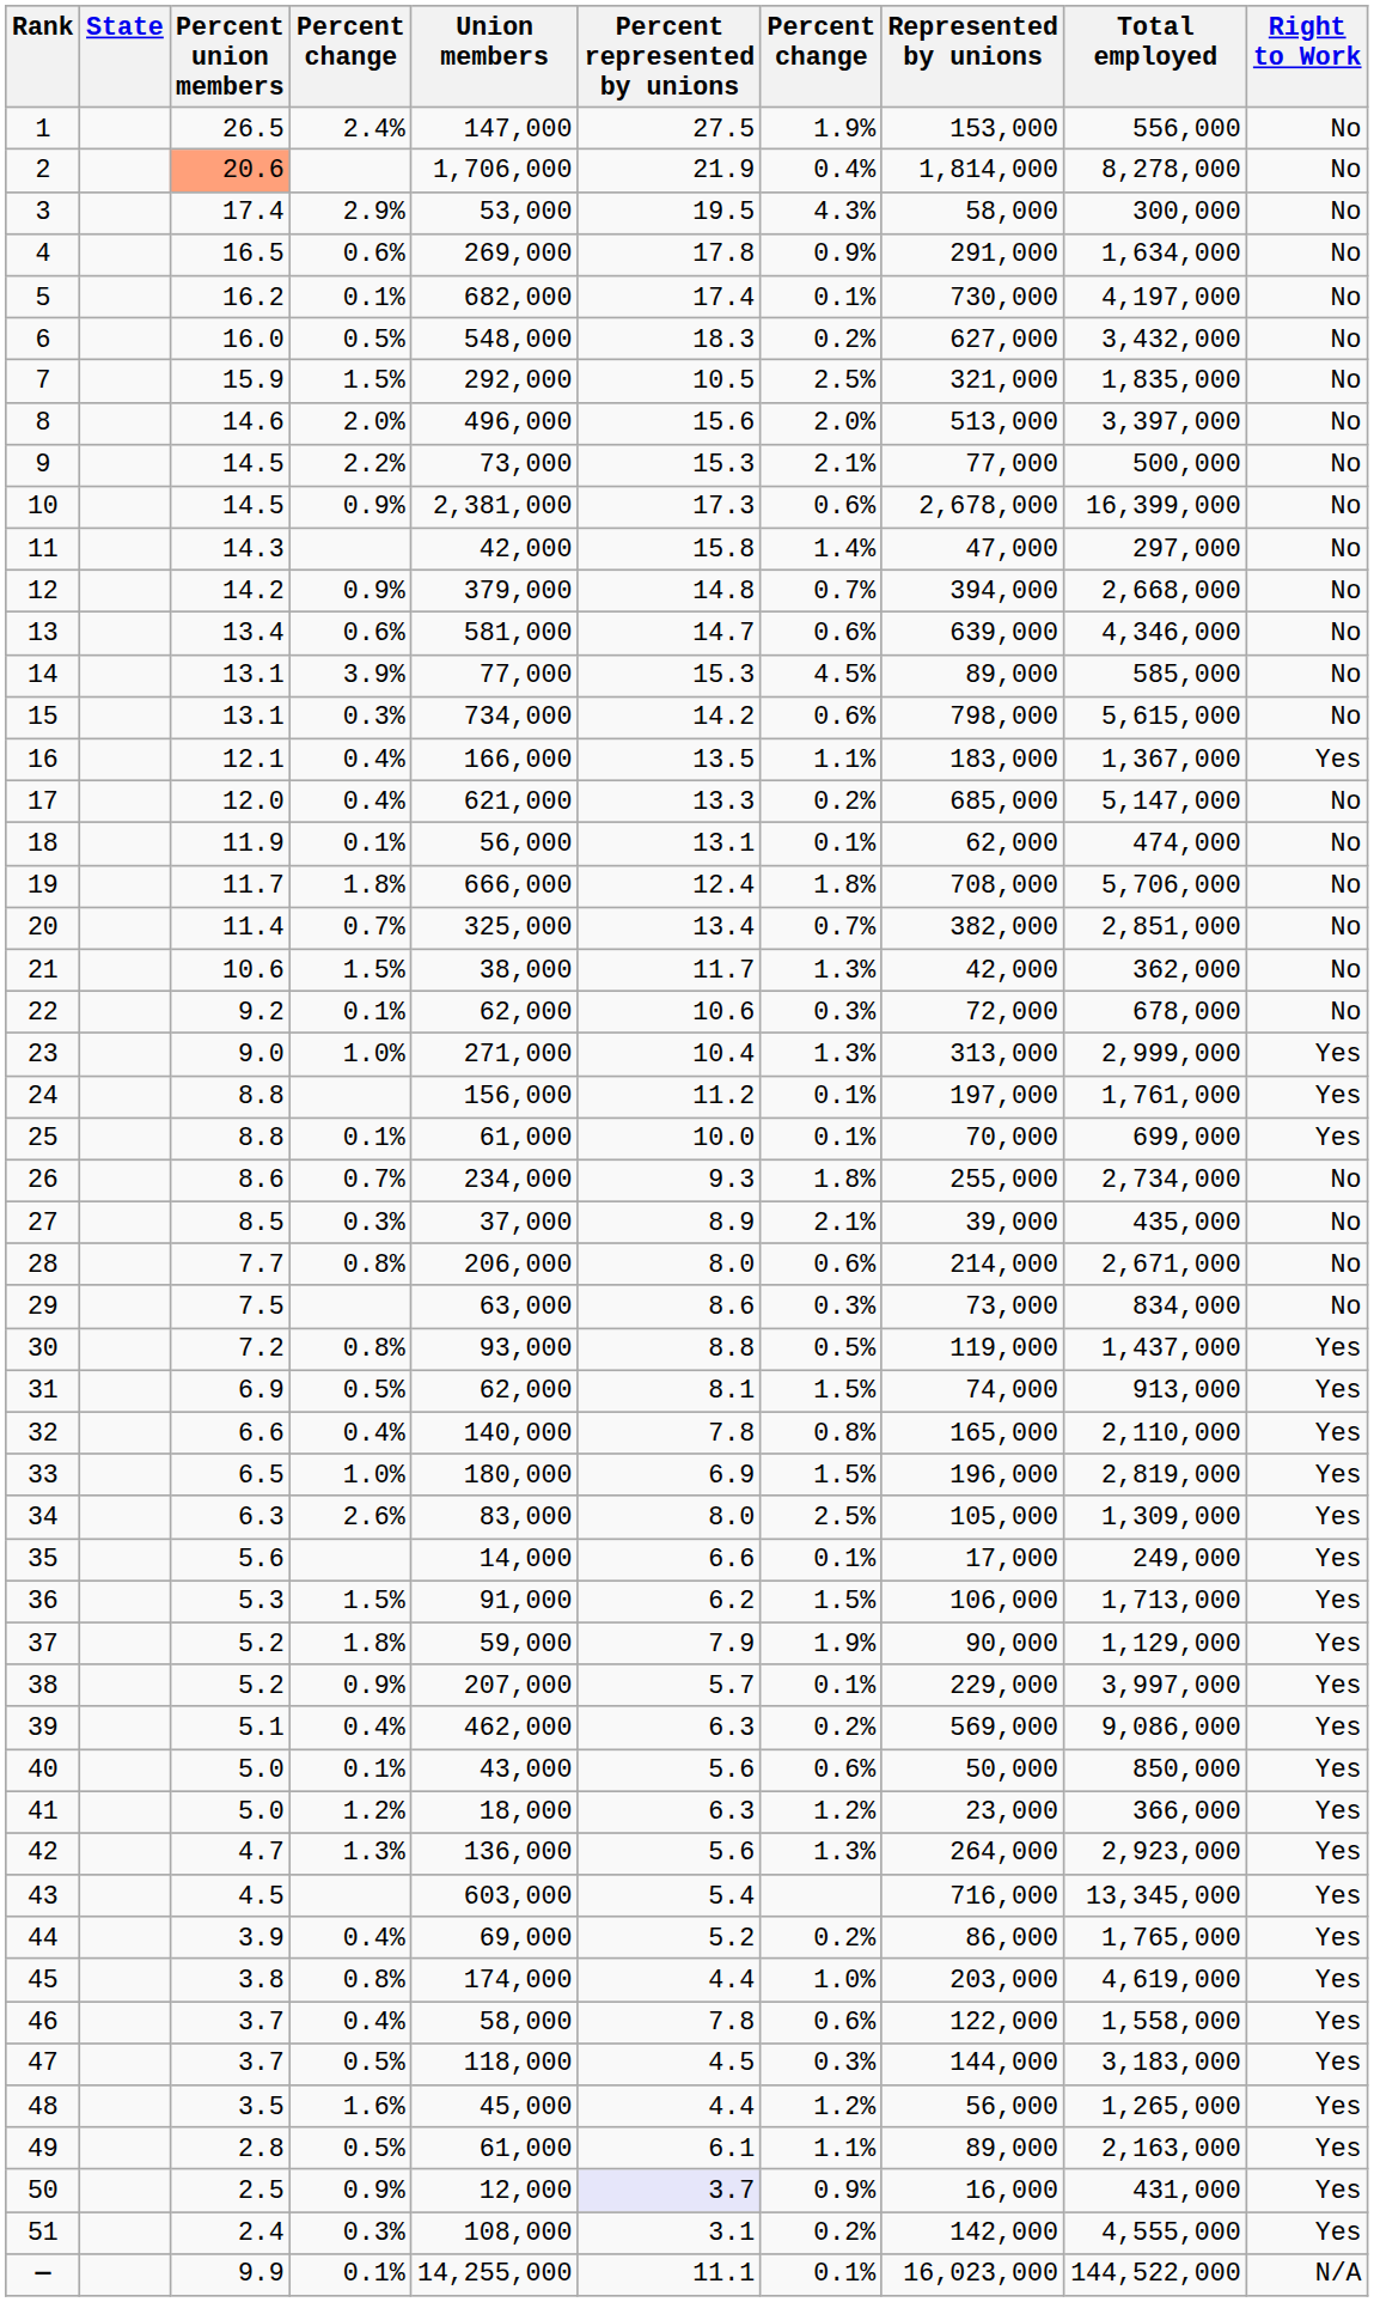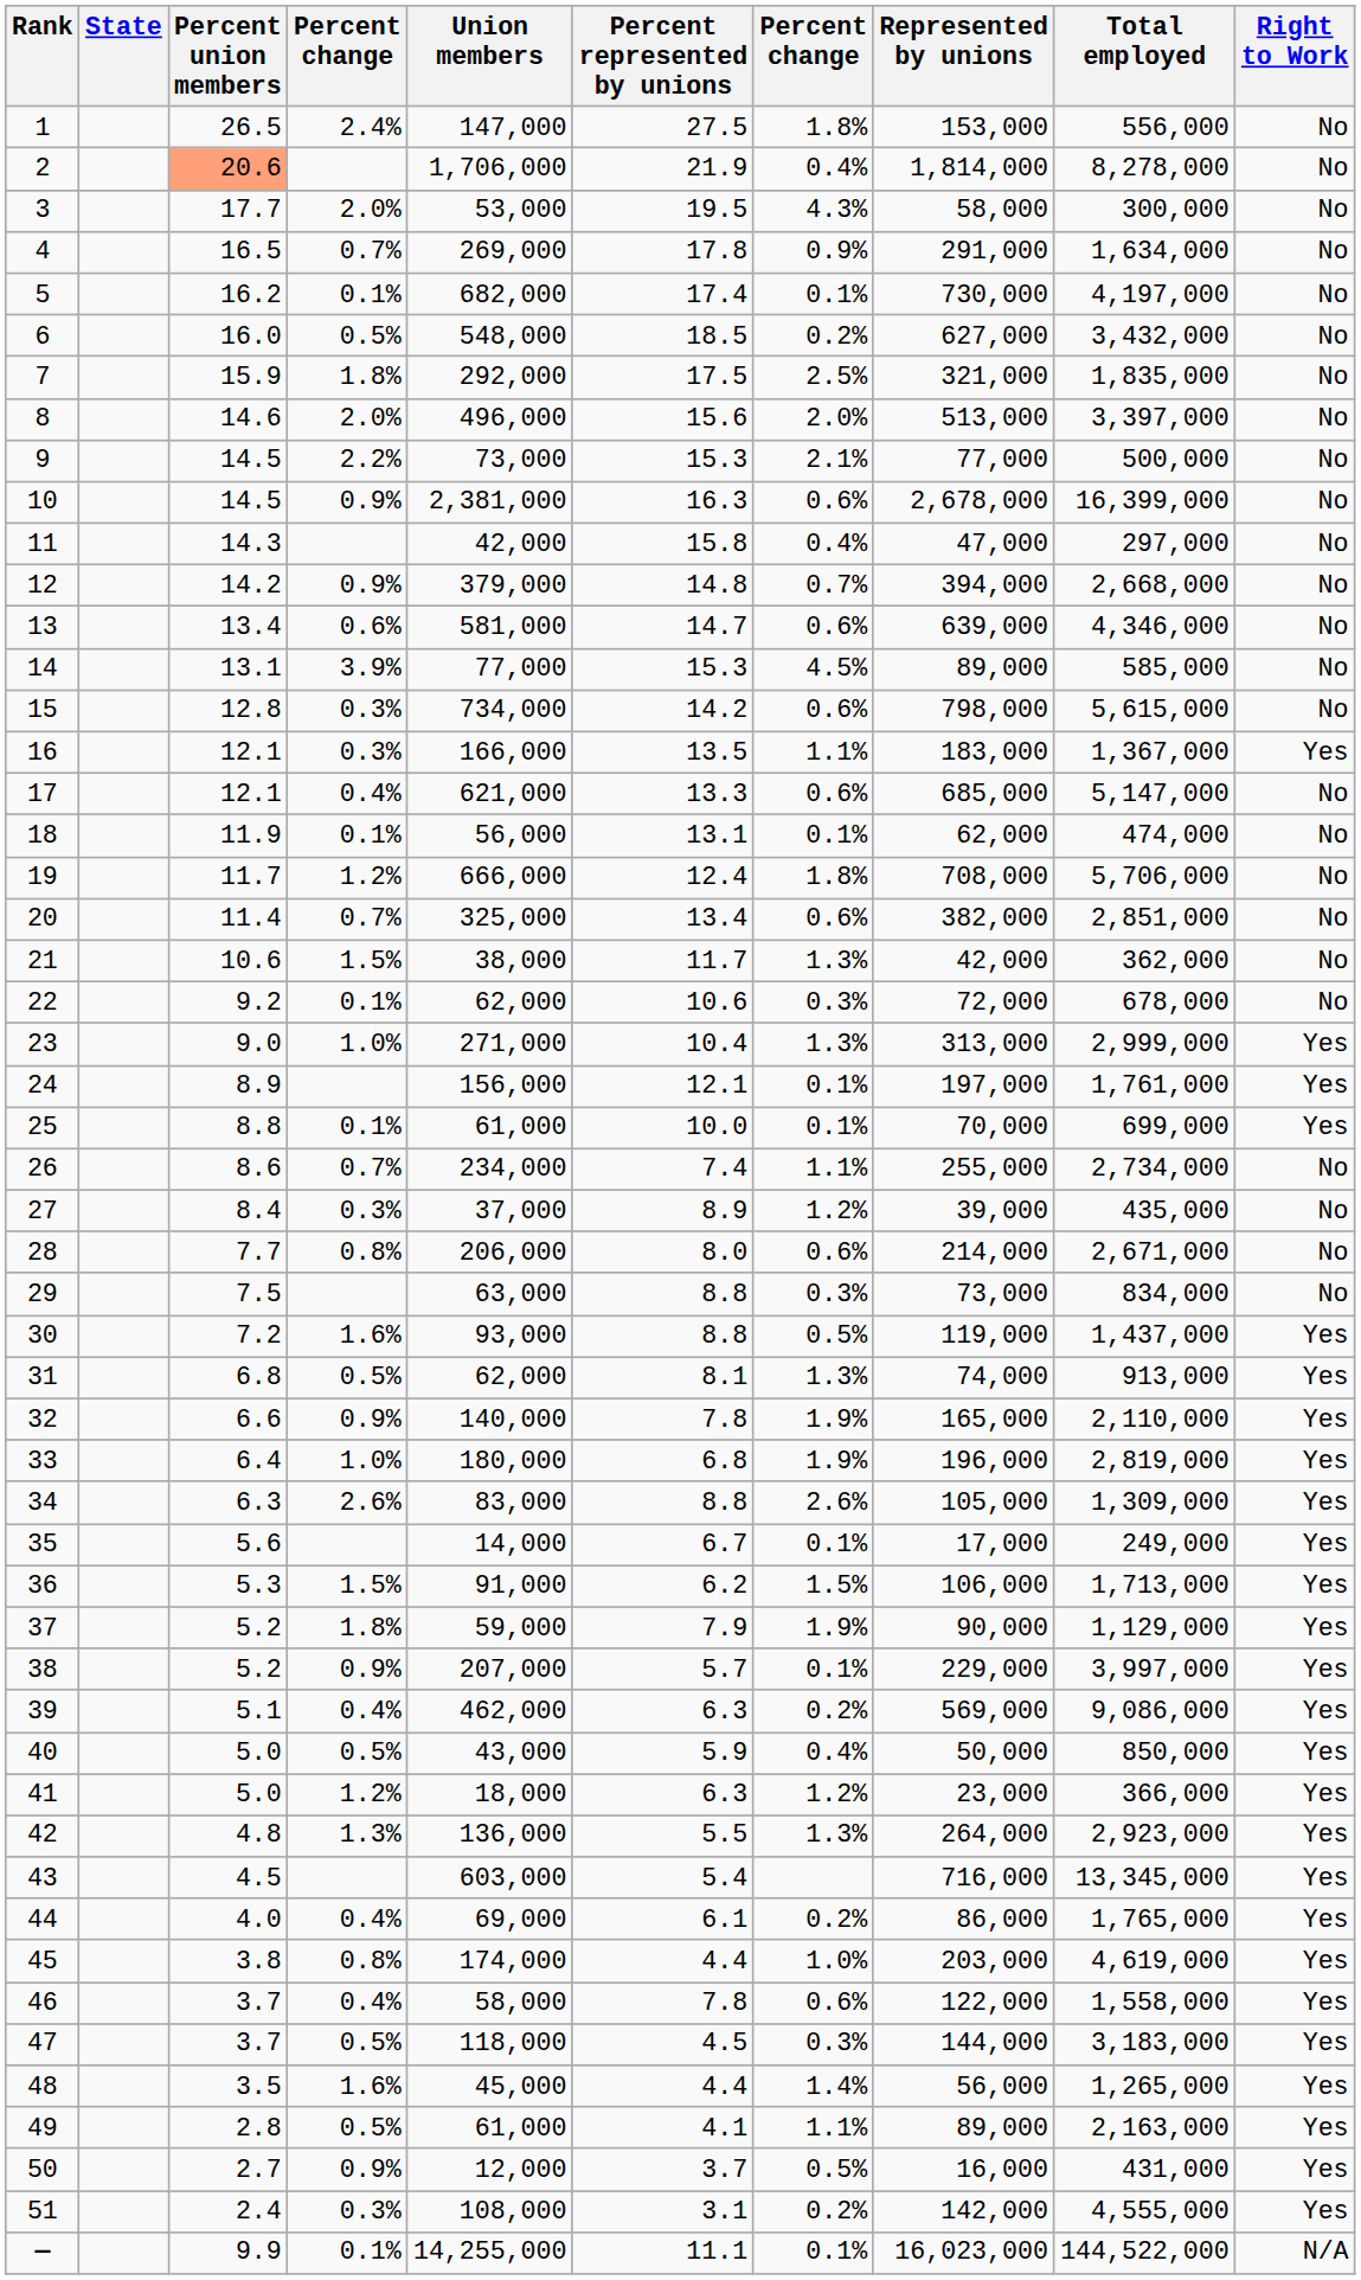 <table class="wikitable sortable" style="text-align:right;">
 <tr valign=top style="text-align:center;">
 <th>Rank</th>
 <th><a href='#'>State</a></th>
 <th>Percent<br>union<br>members</th>
 <th>Percent<br>change</th>
 <th>Union<br>members</th>
 <th>Percent<br>represented<br>by unions</th>
 <th>Percent<br>change</th>
 <th>Represented<br>by unions</th>
 <th>Total<br>employed</th>
 <th><a href='#'>Right<br>to Work</a></th>
 </tr>
 <tr>
 <td align="center">1</td>
 <td align="left"></td>
 <td>26.5</td>
 <td> 2.4%</td>
 <td>147,000</td>
 <td>27.5</td>
-<td> 1.9%</td>
+<td> 1.8%</td>
 <td>153,000</td>
 <td>556,000</td>
 <td>No</td>
 </tr>
 <tr>
 <td align="center">2</td>
 <td align="left"></td>
 <td style="background: lightsalmon;">20.6</td>
 <td></td>
 <td>1,706,000</td>
 <td>21.9</td>
 <td> 0.4%</td>
 <td>1,814,000</td>
 <td>8,278,000</td>
 <td>No</td>
 </tr>
 <tr>
 <td align="center">3</td>
 <td align="left"></td>
-<td>17.4</td>
-<td> 2.9%</td>
+<td>17.7</td>
+<td> 2.0%</td>
 <td>53,000</td>
 <td>19.5</td>
 <td> 4.3%</td>
 <td>58,000</td>
 <td>300,000</td>
 <td>No</td>
 </tr>
 <tr>
 <td align="center">4</td>
 <td align="left"></td>
 <td>16.5</td>
-<td> 0.6%</td>
+<td> 0.7%</td>
 <td>269,000</td>
 <td>17.8</td>
 <td> 0.9%</td>
 <td>291,000</td>
 <td>1,634,000</td>
 <td>No</td>
 </tr>
 <tr>
 <td align="center">5</td>
 <td align="left"></td>
 <td>16.2</td>
 <td> 0.1%</td>
 <td>682,000</td>
 <td>17.4</td>
 <td> 0.1%</td>
 <td>730,000</td>
 <td>4,197,000</td>
 <td>No</td>
 </tr>
 <tr>
 <td align="center">6</td>
 <td align="left"></td>
 <td>16.0</td>
 <td> 0.5%</td>
 <td>548,000</td>
-<td>18.3</td>
+<td>18.5</td>
 <td> 0.2%</td>
 <td>627,000</td>
 <td>3,432,000</td>
 <td>No</td>
 </tr>
 <tr>
 <td align="center">7</td>
 <td align="left"></td>
 <td>15.9</td>
-<td> 1.5%</td>
+<td> 1.8%</td>
 <td>292,000</td>
-<td>10.5</td>
+<td>17.5</td>
 <td> 2.5%</td>
 <td>321,000</td>
 <td>1,835,000</td>
 <td>No</td>
 </tr>
 <tr>
 <td align="center">8</td>
 <td align="left"></td>
 <td>14.6</td>
 <td> 2.0%</td>
 <td>496,000</td>
 <td>15.6</td>
 <td> 2.0%</td>
 <td>513,000</td>
 <td>3,397,000</td>
 <td>No</td>
 </tr>
 <tr>
 <td align="center">9</td>
 <td align="left"></td>
 <td>14.5</td>
 <td> 2.2%</td>
 <td>73,000</td>
 <td>15.3</td>
 <td> 2.1%</td>
 <td>77,000</td>
 <td>500,000</td>
 <td>No</td>
 </tr>
 <tr>
 <td align="center">10</td>
 <td align="left"></td>
 <td>14.5</td>
 <td> 0.9%</td>
 <td>2,381,000</td>
-<td>17.3</td>
+<td>16.3</td>
 <td> 0.6%</td>
 <td>2,678,000</td>
 <td>16,399,000</td>
 <td>No</td>
 </tr>
 <tr>
 <td align="center">11</td>
 <td align="left"></td>
 <td>14.3</td>
 <td></td>
 <td>42,000</td>
 <td>15.8</td>
-<td> 1.4%</td>
+<td> 0.4%</td>
 <td>47,000</td>
 <td>297,000</td>
 <td>No</td>
 </tr>
 <tr>
 <td align="center">12</td>
 <td align="left"></td>
 <td>14.2</td>
 <td> 0.9%</td>
 <td>379,000</td>
 <td>14.8</td>
 <td> 0.7%</td>
 <td>394,000</td>
 <td>2,668,000</td>
 <td>No</td>
 </tr>
 <tr>
 <td align="center">13</td>
 <td align="left"></td>
 <td>13.4</td>
 <td> 0.6%</td>
 <td>581,000</td>
 <td>14.7</td>
 <td> 0.6%</td>
 <td>639,000</td>
 <td>4,346,000</td>
 <td>No</td>
 </tr>
 <tr>
 <td align="center">14</td>
 <td align="left"></td>
 <td>13.1</td>
 <td> 3.9%</td>
 <td>77,000</td>
 <td>15.3</td>
 <td> 4.5%</td>
 <td>89,000</td>
 <td>585,000</td>
 <td>No</td>
 </tr>
 <tr>
 <td align="center">15</td>
 <td align="left"></td>
-<td>13.1</td>
+<td>12.8</td>
 <td> 0.3%</td>
 <td>734,000</td>
 <td>14.2</td>
 <td> 0.6%</td>
 <td>798,000</td>
 <td>5,615,000</td>
 <td>No</td>
 </tr>
 <tr>
 <td align="center">16</td>
 <td align="left"></td>
 <td>12.1</td>
-<td> 0.4%</td>
+<td> 0.3%</td>
 <td>166,000</td>
 <td>13.5</td>
 <td> 1.1%</td>
 <td>183,000</td>
 <td>1,367,000</td>
 <td>Yes</td>
 </tr>
 <tr>
 <td align="center">17</td>
 <td align="left"></td>
-<td>12.0</td>
+<td>12.1</td>
 <td> 0.4%</td>
 <td>621,000</td>
 <td>13.3</td>
-<td> 0.2%</td>
+<td> 0.6%</td>
 <td>685,000</td>
 <td>5,147,000</td>
 <td>No</td>
 </tr>
 <tr>
 <td align="center">18</td>
 <td align="left"></td>
 <td>11.9</td>
 <td> 0.1%</td>
 <td>56,000</td>
 <td>13.1</td>
 <td> 0.1%</td>
 <td>62,000</td>
 <td>474,000</td>
 <td>No</td>
 </tr>
 <tr>
 <td align="center">19</td>
 <td align="left"></td>
 <td>11.7</td>
-<td> 1.8%</td>
+<td> 1.2%</td>
 <td>666,000</td>
 <td>12.4</td>
 <td> 1.8%</td>
 <td>708,000</td>
 <td>5,706,000</td>
 <td>No</td>
 </tr>
 <tr>
 <td align="center">20</td>
 <td align="left"></td>
 <td>11.4</td>
 <td> 0.7%</td>
 <td>325,000</td>
 <td>13.4</td>
-<td> 0.7%</td>
+<td> 0.6%</td>
 <td>382,000</td>
 <td>2,851,000</td>
 <td>No</td>
 </tr>
 <tr>
 <td align="center">21</td>
 <td align="left"></td>
 <td>10.6</td>
 <td> 1.5%</td>
 <td>38,000</td>
 <td>11.7</td>
 <td> 1.3%</td>
 <td>42,000</td>
 <td>362,000</td>
 <td>No</td>
 </tr>
 <tr>
 <td align="center">22</td>
 <td align="left"></td>
 <td>9.2</td>
 <td> 0.1%</td>
 <td>62,000</td>
 <td>10.6</td>
 <td> 0.3%</td>
 <td>72,000</td>
 <td>678,000</td>
 <td>No</td>
 </tr>
 <tr>
 <td align="center">23</td>
 <td align="left"></td>
 <td>9.0</td>
 <td> 1.0%</td>
 <td>271,000</td>
 <td>10.4</td>
 <td> 1.3%</td>
 <td>313,000</td>
 <td>2,999,000</td>
 <td>Yes</td>
 </tr>
 <tr>
 <td align="center">24</td>
 <td align="left"></td>
-<td>8.8</td>
+<td>8.9</td>
 <td></td>
 <td>156,000</td>
-<td>11.2</td>
+<td>12.1</td>
 <td> 0.1%</td>
 <td>197,000</td>
 <td>1,761,000</td>
 <td>Yes</td>
 </tr>
 <tr>
 <td align="center">25</td>
 <td align="left"></td>
 <td>8.8</td>
 <td> 0.1%</td>
 <td>61,000</td>
 <td>10.0</td>
 <td> 0.1%</td>
 <td>70,000</td>
 <td>699,000</td>
 <td>Yes</td>
 </tr>
 <tr>
 <td align="center">26</td>
 <td align="left"></td>
 <td>8.6</td>
 <td> 0.7%</td>
 <td>234,000</td>
-<td>9.3</td>
-<td> 1.8%</td>
+<td>7.4</td>
+<td> 1.1%</td>
 <td>255,000</td>
 <td>2,734,000</td>
 <td>No</td>
 </tr>
 <tr>
 <td align="center">27</td>
 <td align="left"></td>
-<td>8.5</td>
+<td>8.4</td>
 <td> 0.3%</td>
 <td>37,000</td>
 <td>8.9</td>
-<td> 2.1%</td>
+<td> 1.2%</td>
 <td>39,000</td>
 <td>435,000</td>
 <td>No</td>
 </tr>
 <tr>
 <td align="center">28</td>
 <td align="left"></td>
 <td>7.7</td>
 <td> 0.8%</td>
 <td>206,000</td>
 <td>8.0</td>
 <td> 0.6%</td>
 <td>214,000</td>
 <td>2,671,000</td>
 <td>No</td>
 </tr>
 <tr>
 <td align="center">29</td>
 <td align="left"></td>
 <td>7.5</td>
 <td></td>
 <td>63,000</td>
-<td>8.6</td>
+<td>8.8</td>
 <td> 0.3%</td>
 <td>73,000</td>
 <td>834,000</td>
 <td>No</td>
 </tr>
 <tr>
 <td align="center">30</td>
 <td align="left"></td>
 <td>7.2</td>
-<td> 0.8%</td>
+<td> 1.6%</td>
 <td>93,000</td>
 <td>8.8</td>
 <td> 0.5%</td>
 <td>119,000</td>
 <td>1,437,000</td>
 <td>Yes</td>
 </tr>
 <tr>
 <td align="center">31</td>
 <td align="left"></td>
-<td>6.9</td>
+<td>6.8</td>
 <td> 0.5%</td>
 <td>62,000</td>
 <td>8.1</td>
-<td> 1.5%</td>
+<td> 1.3%</td>
 <td>74,000</td>
 <td>913,000</td>
 <td>Yes</td>
 </tr>
 <tr>
 <td align="center">32</td>
 <td align="left"></td>
 <td>6.6</td>
-<td> 0.4%</td>
+<td> 0.9%</td>
 <td>140,000</td>
 <td>7.8</td>
-<td> 0.8%</td>
+<td> 1.9%</td>
 <td>165,000</td>
 <td>2,110,000</td>
 <td>Yes</td>
 </tr>
 <tr>
 <td align="center">33</td>
 <td align="left"></td>
-<td>6.5</td>
+<td>6.4</td>
 <td> 1.0%</td>
 <td>180,000</td>
-<td>6.9</td>
-<td> 1.5%</td>
+<td>6.8</td>
+<td> 1.9%</td>
 <td>196,000</td>
 <td>2,819,000</td>
 <td>Yes</td>
 </tr>
 <tr>
 <td align="center">34</td>
 <td align="left"></td>
 <td>6.3</td>
 <td> 2.6%</td>
 <td>83,000</td>
-<td>8.0</td>
-<td> 2.5%</td>
+<td>8.8</td>
+<td> 2.6%</td>
 <td>105,000</td>
 <td>1,309,000</td>
 <td>Yes</td>
 </tr>
 <tr>
 <td align="center">35</td>
 <td align="left"></td>
 <td>5.6</td>
 <td></td>
 <td>14,000</td>
-<td>6.6</td>
+<td>6.7</td>
 <td> 0.1%</td>
 <td>17,000</td>
 <td>249,000</td>
 <td>Yes</td>
 </tr>
 <tr>
 <td align="center">36</td>
 <td align="left"></td>
 <td>5.3</td>
 <td> 1.5%</td>
 <td>91,000</td>
 <td>6.2</td>
 <td> 1.5%</td>
 <td>106,000</td>
 <td>1,713,000</td>
 <td>Yes</td>
 </tr>
 <tr>
 <td align="center">37</td>
 <td align="left"></td>
 <td>5.2</td>
 <td> 1.8%</td>
 <td>59,000</td>
 <td>7.9</td>
 <td> 1.9%</td>
 <td>90,000</td>
 <td>1,129,000</td>
 <td>Yes</td>
 </tr>
 <tr>
 <td align="center">38</td>
 <td align="left"></td>
 <td>5.2</td>
 <td> 0.9%</td>
 <td>207,000</td>
 <td>5.7</td>
 <td> 0.1%</td>
 <td>229,000</td>
 <td>3,997,000</td>
 <td>Yes</td>
 </tr>
 <tr>
 <td align="center">39</td>
 <td align="left"></td>
 <td>5.1</td>
 <td> 0.4%</td>
 <td>462,000</td>
 <td>6.3</td>
 <td> 0.2%</td>
 <td>569,000</td>
 <td>9,086,000</td>
 <td>Yes</td>
 </tr>
 <tr>
 <td align="center">40</td>
 <td align="left"></td>
 <td>5.0</td>
-<td> 0.1%</td>
+<td> 0.5%</td>
 <td>43,000</td>
-<td>5.6</td>
-<td> 0.6%</td>
+<td>5.9</td>
+<td> 0.4%</td>
 <td>50,000</td>
 <td>850,000</td>
 <td>Yes</td>
 </tr>
 <tr>
 <td align="center">41</td>
 <td align="left"></td>
 <td>5.0</td>
 <td> 1.2%</td>
 <td>18,000</td>
 <td>6.3</td>
 <td> 1.2%</td>
 <td>23,000</td>
 <td>366,000</td>
 <td>Yes</td>
 </tr>
 <tr>
 <td align="center">42</td>
 <td align="left"></td>
-<td>4.7</td>
+<td>4.8</td>
 <td> 1.3%</td>
 <td>136,000</td>
-<td>5.6</td>
+<td>5.5</td>
 <td> 1.3%</td>
 <td>264,000</td>
 <td>2,923,000</td>
 <td>Yes</td>
 </tr>
 <tr>
 <td align="center">43</td>
 <td align="left"></td>
 <td>4.5</td>
 <td></td>
 <td>603,000</td>
 <td>5.4</td>
 <td></td>
 <td>716,000</td>
 <td>13,345,000</td>
 <td>Yes</td>
 </tr>
 <tr>
 <td align="center">44</td>
 <td align="left"></td>
-<td>3.9</td>
+<td>4.0</td>
 <td> 0.4%</td>
 <td>69,000</td>
-<td>5.2</td>
+<td>6.1</td>
 <td> 0.2%</td>
 <td>86,000</td>
 <td>1,765,000</td>
 <td>Yes</td>
 </tr>
 <tr>
 <td align="center">45</td>
 <td align="left"></td>
 <td>3.8</td>
 <td> 0.8%</td>
 <td>174,000</td>
 <td>4.4</td>
 <td> 1.0%</td>
 <td>203,000</td>
 <td>4,619,000</td>
 <td>Yes</td>
 </tr>
 <tr>
 <td align="center">46</td>
 <td align="left"></td>
 <td>3.7</td>
 <td> 0.4%</td>
 <td>58,000</td>
 <td>7.8</td>
 <td> 0.6%</td>
 <td>122,000</td>
 <td>1,558,000</td>
 <td>Yes</td>
 </tr>
 <tr>
 <td align="center">47</td>
 <td align="left"></td>
 <td>3.7</td>
 <td> 0.5%</td>
 <td>118,000</td>
 <td>4.5</td>
 <td> 0.3%</td>
 <td>144,000</td>
 <td>3,183,000</td>
 <td>Yes</td>
 </tr>
 <tr>
 <td align="center">48</td>
 <td align="left"></td>
 <td>3.5</td>
 <td> 1.6%</td>
 <td>45,000</td>
 <td>4.4</td>
-<td> 1.2%</td>
+<td> 1.4%</td>
 <td>56,000</td>
 <td>1,265,000</td>
 <td>Yes</td>
 </tr>
 <tr>
 <td align="center">49</td>
 <td align="left"></td>
 <td>2.8</td>
 <td> 0.5%</td>
 <td>61,000</td>
-<td>6.1</td>
+<td>4.1</td>
 <td> 1.1%</td>
 <td>89,000</td>
 <td>2,163,000</td>
 <td>Yes</td>
 </tr>
 <tr>
 <td align="center">50</td>
 <td align="left"></td>
-<td>2.5</td>
+<td>2.7</td>
 <td> 0.9%</td>
 <td>12,000</td>
-<td style="background: lavender;">3.7</td>
-<td> 0.9%</td>
+<td>3.7</td>
+<td> 0.5%</td>
 <td>16,000</td>
 <td>431,000</td>
 <td>Yes</td>
 </tr>
 <tr>
 <td align="center">51</td>
 <td align="left"></td>
 <td>2.4</td>
 <td> 0.3%</td>
 <td>108,000</td>
 <td>3.1</td>
 <td> 0.2%</td>
 <td>142,000</td>
 <td>4,555,000</td>
 <td>Yes</td>
 </tr>
 <tr>
 <td align="center"><strong>—</strong></td>
 <td><strong></strong></td>
 <td>9.9</td>
 <td> 0.1%</td>
 <td>14,255,000</td>
 <td>11.1</td>
 <td> 0.1%</td>
 <td>16,023,000</td>
 <td>144,522,000</td>
 <td>N/A</td>
 </tr>
 </table>
